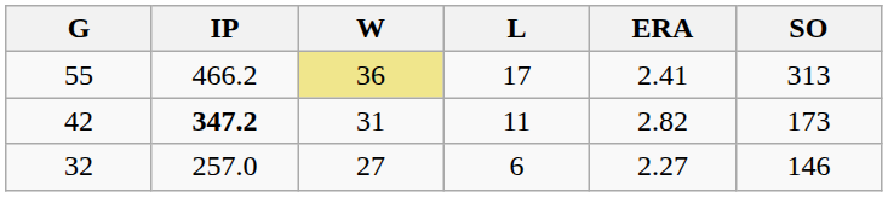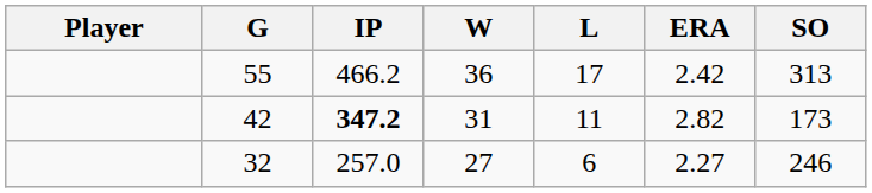 <table class="wikitable sortable">
 <tr>
+<th bgcolor="#DDDDFF" width="16%">Player</th>
 <th bgcolor="#DDDDFF" width="9%">G</th>
 <th bgcolor="#DDDDFF" width="9%">IP</th>
 <th bgcolor="#DDDDFF" width="9%">W</th>
 <th bgcolor="#DDDDFF" width="9%">L</th>
 <th bgcolor="#DDDDFF" width="9%">ERA</th>
 <th bgcolor="#DDDDFF" width="9%">SO</th>
 </tr>
 <tr align="center">
+<td></td>
 <td>55</td>
 <td>466.2</td>
-<td style="background: khaki;">36</td>
+<td>36</td>
 <td>17</td>
-<td>2.41</td>
+<td>2.42</td>
 <td>313</td>
 </tr>
 <tr align="center">
+<td></td>
 <td>42</td>
 <td><strong>347.2</strong></td>
 <td>31</td>
 <td>11</td>
 <td>2.82</td>
 <td>173</td>
 </tr>
 <tr align="center">
+<td></td>
 <td>32</td>
 <td>257.0</td>
 <td>27</td>
 <td>6</td>
 <td>2.27</td>
-<td>146</td>
+<td>246</td>
 </tr>
 </table>
